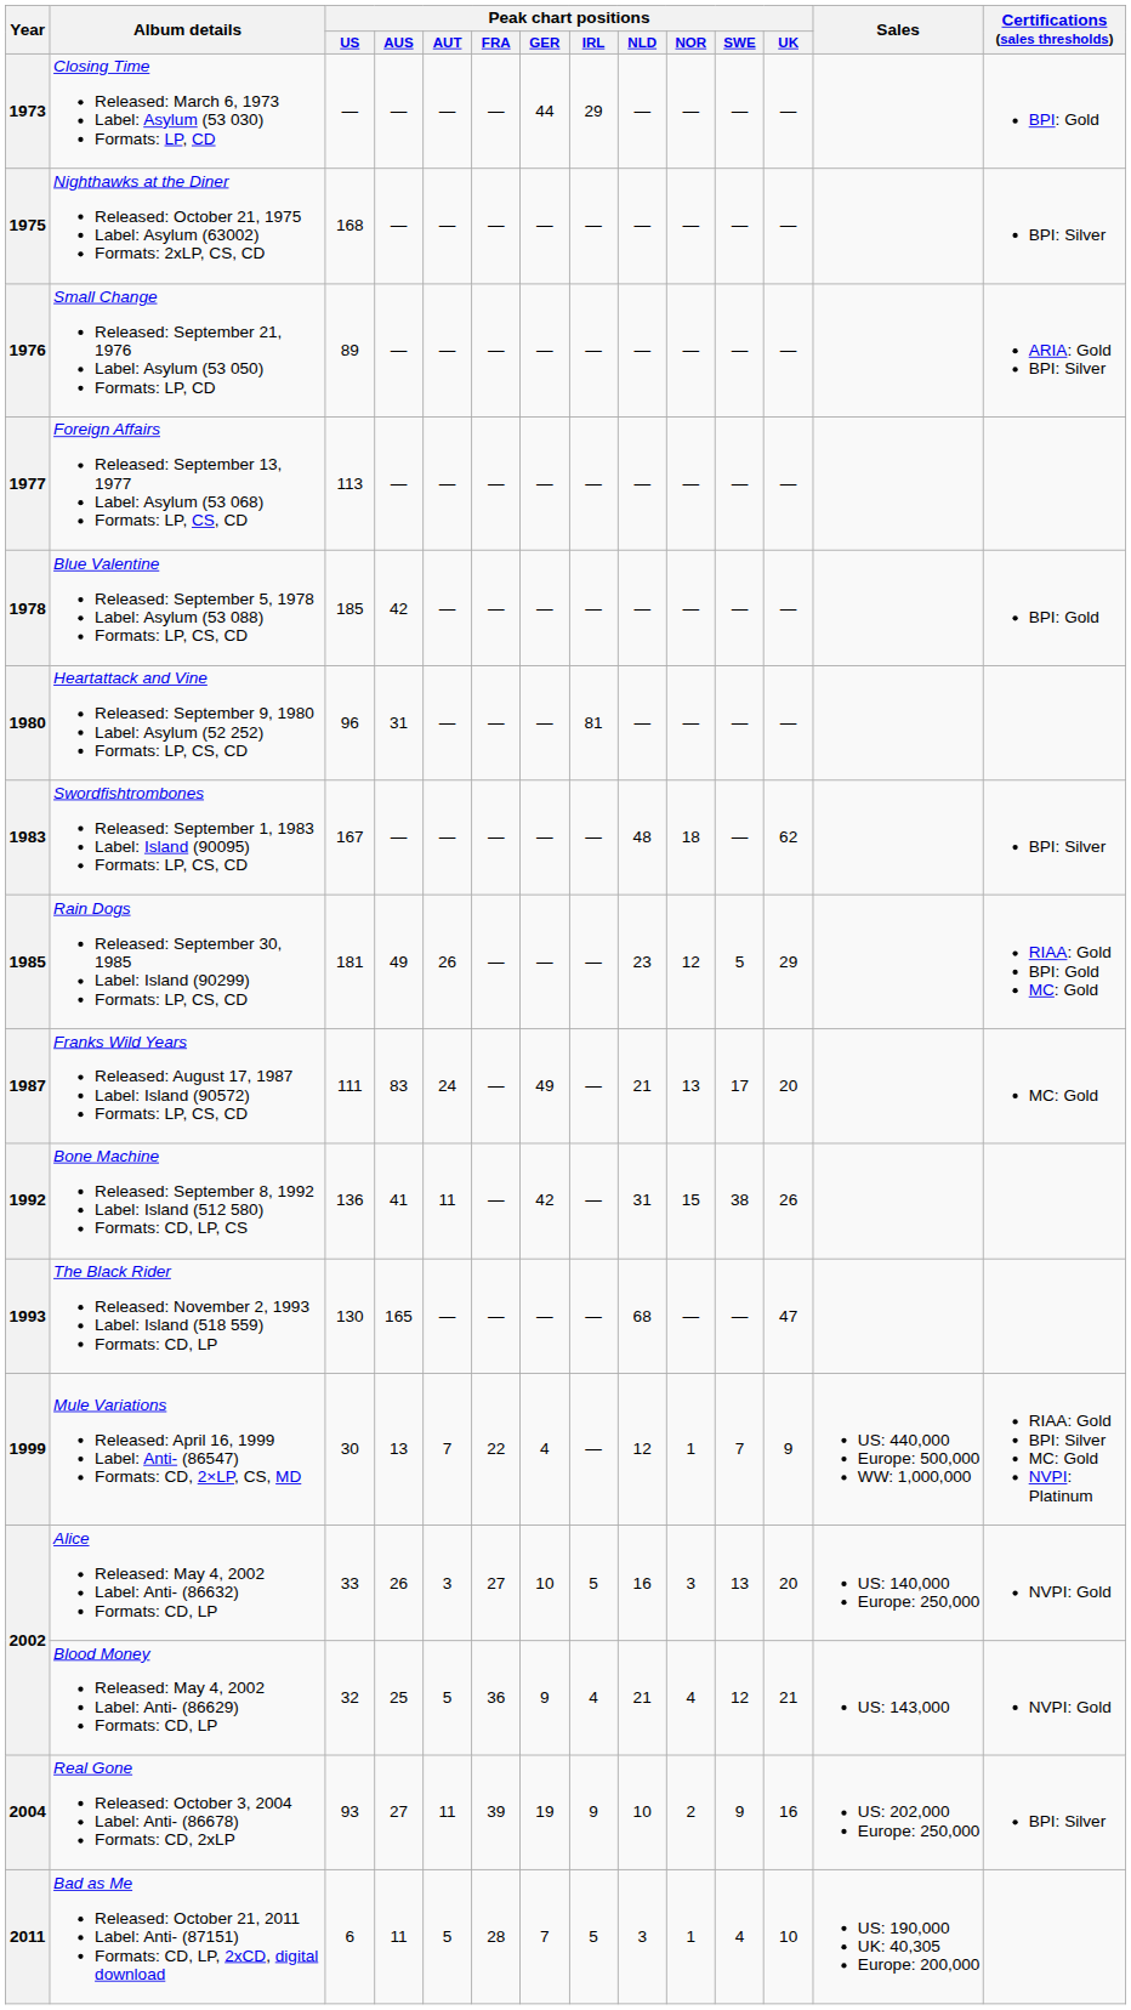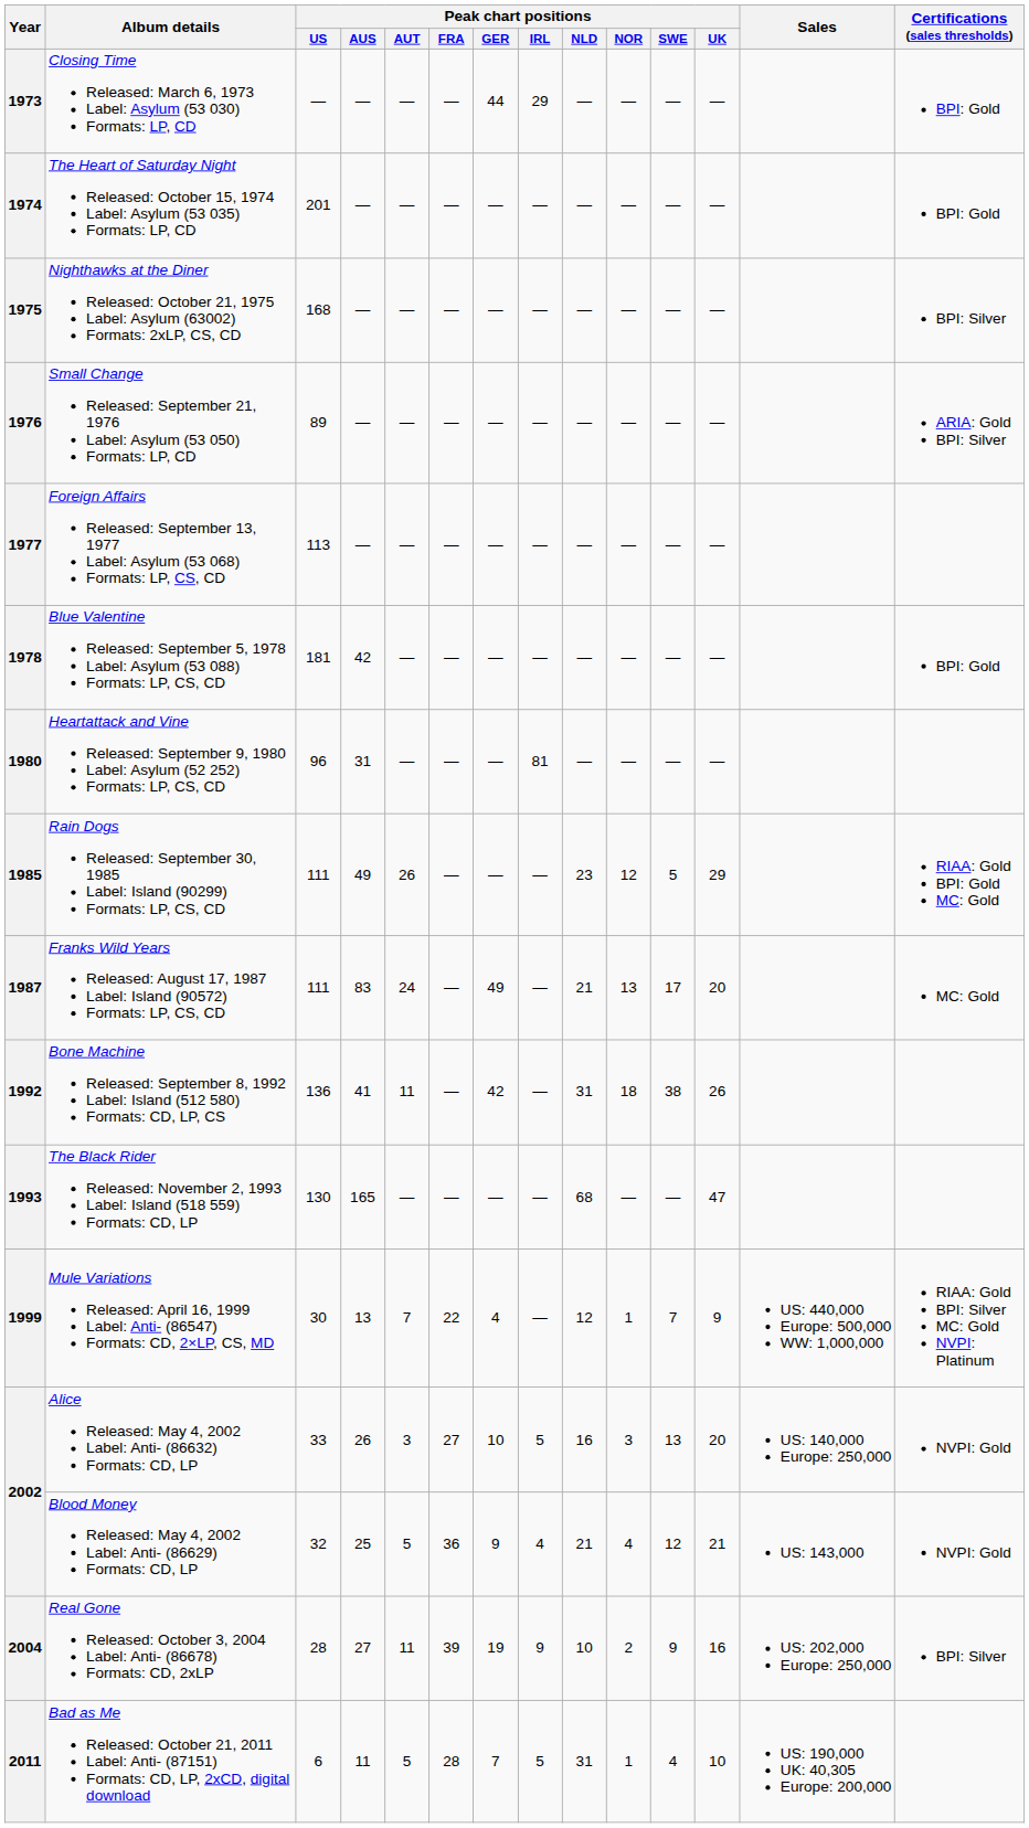 <table class="wikitable" style="text-align:left;">
 <tr>
 <th scope="col" rowspan="2">Year</th>
 <th scope="col" rowspan="2" style="width:260px">Album details</th>
 <th scope="col" colspan="10">Peak chart positions</th>
 <th scope="col" rowspan="2">Sales</th>
 <th scope="col" rowspan="2" style="width:130px"><a href='#'>Certifications</a><br><small>(<a href='#'>sales thresholds</a>)</small></th>
 </tr>
 <tr>
 <th scope="col" style="width:3em;font-size:85%"><a href='#'>US</a><br></th>
 <th scope="col" style="width:3em;font-size:85%"><a href='#'>AUS</a><br></th>
 <th scope="col" style="width:3em;font-size:85%"><a href='#'>AUT</a><br></th>
 <th scope="col" style="width:3em;font-size:85%"><a href='#'>FRA</a><br></th>
 <th scope="col" style="width:3em;font-size:85%"><a href='#'>GER</a><br></th>
 <th scope="col" style="width:3em;font-size:85%"><a href='#'>IRL</a><br></th>
 <th scope="col" style="width:3em;font-size:85%"><a href='#'>NLD</a><br></th>
 <th scope="col" style="width:3em;font-size:85%"><a href='#'>NOR</a><br></th>
 <th scope="col" style="width:3em;font-size:85%"><a href='#'>SWE</a><br></th>
 <th scope="col" style="width:3em;font-size:85%"><a href='#'>UK</a><br></th>
 </tr>
 <tr>
 <th scope="row">1973</th>
 <td><em><a href='#'>Closing Time</a></em><br><ul><li>Released: March 6, 1973</li><li>Label: <a href='#'>Asylum</a> (53 030)</li><li>Formats: <a href='#'>LP</a>, <a href='#'>CD</a></li></ul></td>
 <td style="text-align:center;">—</td>
 <td style="text-align:center;">—</td>
 <td style="text-align:center;">—</td>
 <td style="text-align:center;">—</td>
 <td style="text-align:center;">44</td>
 <td style="text-align:center;">29</td>
 <td style="text-align:center;">—</td>
 <td style="text-align:center;">—</td>
 <td style="text-align:center;">—</td>
 <td style="text-align:center;">—</td>
 <td></td>
 <td><br><ul><li><a href='#'>BPI</a>: Gold</li></ul></td>
+</tr>
+<tr>
+<th scope="row">1974</th>
+<td><em><a href='#'>The Heart of Saturday Night</a></em><br><ul><li>Released: October 15, 1974</li><li>Label: Asylum (53 035)</li><li>Formats: LP, CD</li></ul></td>
+<td style="text-align:center;">201</td>
+<td style="text-align:center;">—</td>
+<td style="text-align:center;">—</td>
+<td style="text-align:center;">—</td>
+<td style="text-align:center;">—</td>
+<td style="text-align:center;">—</td>
+<td style="text-align:center;">—</td>
+<td style="text-align:center;">—</td>
+<td style="text-align:center;">—</td>
+<td style="text-align:center;">—</td>
+<td></td>
+<td><br><ul><li>BPI: Gold</li></ul></td>
 </tr>
 <tr>
 <th scope="row">1975</th>
 <td><em><a href='#'>Nighthawks at the Diner</a></em><br><ul><li>Released: October 21, 1975</li><li>Label: Asylum (63002)</li><li>Formats: 2xLP, CS, CD</li></ul></td>
 <td style="text-align:center;">168</td>
 <td style="text-align:center;">—</td>
 <td style="text-align:center;">—</td>
 <td style="text-align:center;">—</td>
 <td style="text-align:center;">—</td>
 <td style="text-align:center;">—</td>
 <td style="text-align:center;">—</td>
 <td style="text-align:center;">—</td>
 <td style="text-align:center;">—</td>
 <td style="text-align:center;">—</td>
 <td></td>
 <td><br><ul><li>BPI: Silver</li></ul></td>
 </tr>
 <tr>
 <th scope="row">1976</th>
 <td><em><a href='#'>Small Change</a></em><br><ul><li>Released: September 21, 1976</li><li>Label: Asylum (53 050)</li><li>Formats: LP, CD</li></ul></td>
 <td style="text-align:center;">89</td>
 <td style="text-align:center;">—</td>
 <td style="text-align:center;">—</td>
 <td style="text-align:center;">—</td>
 <td style="text-align:center;">—</td>
 <td style="text-align:center;">—</td>
 <td style="text-align:center;">—</td>
 <td style="text-align:center;">—</td>
 <td style="text-align:center;">—</td>
 <td style="text-align:center;">—</td>
 <td></td>
 <td><br><ul><li><a href='#'>ARIA</a>: Gold</li><li>BPI: Silver</li></ul></td>
 </tr>
 <tr>
 <th scope="row">1977</th>
 <td><em><a href='#'>Foreign Affairs</a></em><br><ul><li>Released: September 13, 1977</li><li>Label: Asylum (53 068)</li><li>Formats: LP, <a href='#'>CS</a>, CD</li></ul></td>
 <td style="text-align:center;">113</td>
 <td style="text-align:center;">—</td>
 <td style="text-align:center;">—</td>
 <td style="text-align:center;">—</td>
 <td style="text-align:center;">—</td>
 <td style="text-align:center;">—</td>
 <td style="text-align:center;">—</td>
 <td style="text-align:center;">—</td>
 <td style="text-align:center;">—</td>
 <td style="text-align:center;">—</td>
 <td></td>
 <td></td>
 </tr>
 <tr>
 <th scope="row">1978</th>
 <td><em><a href='#'>Blue Valentine</a></em><br><ul><li>Released: September 5, 1978</li><li>Label: Asylum (53 088)</li><li>Formats: LP, CS, CD</li></ul></td>
-<td style="text-align:center;">185</td>
+<td style="text-align:center;">181</td>
 <td style="text-align:center;">42</td>
 <td style="text-align:center;">—</td>
 <td style="text-align:center;">—</td>
 <td style="text-align:center;">—</td>
 <td style="text-align:center;">—</td>
 <td style="text-align:center;">—</td>
 <td style="text-align:center;">—</td>
 <td style="text-align:center;">—</td>
 <td style="text-align:center;">—</td>
 <td></td>
 <td><br><ul><li>BPI: Gold</li></ul></td>
 </tr>
 <tr>
 <th scope="row">1980</th>
 <td><em><a href='#'>Heartattack and Vine</a></em><br><ul><li>Released: September 9, 1980</li><li>Label: Asylum (52 252)</li><li>Formats: LP, CS, CD</li></ul></td>
 <td style="text-align:center;">96</td>
 <td style="text-align:center;">31</td>
 <td style="text-align:center;">—</td>
 <td style="text-align:center;">—</td>
 <td style="text-align:center;">—</td>
 <td style="text-align:center;">81</td>
 <td style="text-align:center;">—</td>
 <td style="text-align:center;">—</td>
 <td style="text-align:center;">—</td>
 <td style="text-align:center;">—</td>
 <td></td>
 <td></td>
 </tr>
 <tr>
-<th scope="row">1983</th>
-<td><em><a href='#'>Swordfishtrombones</a></em><br><ul><li>Released: September 1, 1983</li><li>Label: <a href='#'>Island</a> (90095)</li><li>Formats: LP, CS, CD</li></ul></td>
-<td style="text-align:center;">167</td>
-<td style="text-align:center;">—</td>
-<td style="text-align:center;">—</td>
-<td style="text-align:center;">—</td>
-<td style="text-align:center;">—</td>
-<td style="text-align:center;">—</td>
-<td style="text-align:center;">48</td>
-<td style="text-align:center;">18</td>
-<td style="text-align:center;">—</td>
-<td style="text-align:center;">62</td>
-<td></td>
-<td><br><ul><li>BPI: Silver</li></ul></td>
-</tr>
-<tr>
 <th scope="row">1985</th>
 <td><em><a href='#'>Rain Dogs</a></em><br><ul><li>Released: September 30, 1985</li><li>Label: Island (90299)</li><li>Formats: LP, CS, CD</li></ul></td>
-<td style="text-align:center;">181</td>
+<td style="text-align:center;">111</td>
 <td style="text-align:center;">49</td>
 <td style="text-align:center;">26</td>
 <td style="text-align:center;">—</td>
 <td style="text-align:center;">—</td>
 <td style="text-align:center;">—</td>
 <td style="text-align:center;">23</td>
 <td style="text-align:center;">12</td>
 <td style="text-align:center;">5</td>
 <td style="text-align:center;">29</td>
 <td></td>
 <td><br><ul><li><a href='#'>RIAA</a>: Gold</li><li>BPI: Gold</li><li><a href='#'>MC</a>: Gold</li></ul></td>
 </tr>
 <tr>
 <th scope="row">1987</th>
 <td><em><a href='#'>Franks Wild Years</a></em><br><ul><li>Released: August 17, 1987</li><li>Label: Island (90572)</li><li>Formats: LP, CS, CD</li></ul></td>
 <td style="text-align:center;">111</td>
 <td style="text-align:center;">83</td>
 <td style="text-align:center;">24</td>
 <td style="text-align:center;">—</td>
 <td style="text-align:center;">49</td>
 <td style="text-align:center;">—</td>
 <td style="text-align:center;">21</td>
 <td style="text-align:center;">13</td>
 <td style="text-align:center;">17</td>
 <td style="text-align:center;">20</td>
 <td></td>
 <td><br><ul><li>MC: Gold</li></ul></td>
 </tr>
 <tr>
 <th scope="row">1992</th>
 <td><em><a href='#'>Bone Machine</a></em><br><ul><li>Released: September 8, 1992</li><li>Label: Island (512 580)</li><li>Formats: CD, LP, CS</li></ul></td>
 <td style="text-align:center;">136</td>
 <td style="text-align:center;">41</td>
 <td style="text-align:center;">11</td>
 <td style="text-align:center;">—</td>
 <td style="text-align:center;">42</td>
 <td style="text-align:center;">—</td>
 <td style="text-align:center;">31</td>
-<td style="text-align:center;">15</td>
+<td style="text-align:center;">18</td>
 <td style="text-align:center;">38</td>
 <td style="text-align:center;">26</td>
 <td></td>
 <td></td>
 </tr>
 <tr>
 <th scope="row">1993</th>
 <td><em><a href='#'>The Black Rider</a></em><br><ul><li>Released: November 2, 1993</li><li>Label: Island (518 559)</li><li>Formats: CD, LP</li></ul></td>
 <td style="text-align:center;">130</td>
 <td style="text-align:center;">165</td>
 <td style="text-align:center;">—</td>
 <td style="text-align:center;">—</td>
 <td style="text-align:center;">—</td>
 <td style="text-align:center;">—</td>
 <td style="text-align:center;">68</td>
 <td style="text-align:center;">—</td>
 <td style="text-align:center;">—</td>
 <td style="text-align:center;">47</td>
 <td></td>
 <td></td>
 </tr>
 <tr>
 <th scope="row">1999</th>
 <td><em><a href='#'>Mule Variations</a></em><br><ul><li>Released: April 16, 1999</li><li>Label: <a href='#'>Anti-</a> (86547)</li><li>Formats: CD, <a href='#'>2×LP</a>, CS, <a href='#'>MD</a></li></ul></td>
 <td style="text-align:center;">30</td>
 <td style="text-align:center;">13</td>
 <td style="text-align:center;">7</td>
 <td style="text-align:center;">22</td>
 <td style="text-align:center;">4</td>
 <td style="text-align:center;">—</td>
 <td style="text-align:center;">12</td>
 <td style="text-align:center;">1</td>
 <td style="text-align:center;">7</td>
 <td style="text-align:center;">9</td>
 <td><br><ul><li>US: 440,000</li><li>Europe: 500,000</li><li>WW: 1,000,000</li></ul></td>
 <td><br><ul><li>RIAA: Gold</li><li>BPI: Silver</li><li>MC: Gold</li><li><a href='#'>NVPI</a>: Platinum</li></ul></td>
 </tr>
 <tr>
 <th scope="row" rowspan="2">2002</th>
 <td><em><a href='#'>Alice</a></em><br><ul><li>Released: May 4, 2002</li><li>Label: Anti- (86632)</li><li>Formats: CD, LP</li></ul></td>
 <td style="text-align:center;">33</td>
 <td style="text-align:center;">26</td>
 <td style="text-align:center;">3</td>
 <td style="text-align:center;">27</td>
 <td style="text-align:center;">10</td>
 <td style="text-align:center;">5</td>
 <td style="text-align:center;">16</td>
 <td style="text-align:center;">3</td>
 <td style="text-align:center;">13</td>
 <td style="text-align:center;">20</td>
 <td><br><ul><li>US: 140,000</li><li>Europe: 250,000</li></ul></td>
 <td><br><ul><li>NVPI: Gold</li></ul></td>
 </tr>
 <tr>
 <td><em><a href='#'>Blood Money</a></em><br><ul><li>Released: May 4, 2002</li><li>Label: Anti- (86629)</li><li>Formats: CD, LP</li></ul></td>
 <td style="text-align:center;">32</td>
 <td style="text-align:center;">25</td>
 <td style="text-align:center;">5</td>
 <td style="text-align:center;">36</td>
 <td style="text-align:center;">9</td>
 <td style="text-align:center;">4</td>
 <td style="text-align:center;">21</td>
 <td style="text-align:center;">4</td>
 <td style="text-align:center;">12</td>
 <td style="text-align:center;">21</td>
 <td><br><ul><li>US: 143,000</li></ul></td>
 <td><br><ul><li>NVPI: Gold</li></ul></td>
 </tr>
 <tr>
 <th scope="row">2004</th>
 <td><em><a href='#'>Real Gone</a></em><br><ul><li>Released: October 3, 2004</li><li>Label: Anti- (86678)</li><li>Formats: CD, 2xLP</li></ul></td>
-<td style="text-align:center;">93</td>
+<td style="text-align:center;">28</td>
 <td style="text-align:center;">27</td>
 <td style="text-align:center;">11</td>
 <td style="text-align:center;">39</td>
 <td style="text-align:center;">19</td>
 <td style="text-align:center;">9</td>
 <td style="text-align:center;">10</td>
 <td style="text-align:center;">2</td>
 <td style="text-align:center;">9</td>
 <td style="text-align:center;">16</td>
 <td><br><ul><li>US: 202,000</li><li>Europe: 250,000</li></ul></td>
 <td><br><ul><li>BPI: Silver</li></ul></td>
 </tr>
 <tr>
 <th scope="row">2011</th>
 <td><em><a href='#'>Bad as Me</a></em><br><ul><li>Released: October 21, 2011</li><li>Label: Anti- (87151)</li><li>Formats: CD, LP, <a href='#'>2xCD</a>, <a href='#'>digital download</a></li></ul></td>
 <td style="text-align:center;">6</td>
 <td style="text-align:center;">11</td>
 <td style="text-align:center;">5</td>
 <td style="text-align:center;">28</td>
 <td style="text-align:center;">7</td>
 <td style="text-align:center;">5</td>
-<td style="text-align:center;">3</td>
+<td style="text-align:center;">31</td>
 <td style="text-align:center;">1</td>
 <td style="text-align:center;">4</td>
 <td style="text-align:center;">10</td>
 <td><br><ul><li>US: 190,000</li><li>UK: 40,305</li><li>Europe: 200,000</li></ul></td>
 <td></td>
 </tr>
 </table>
